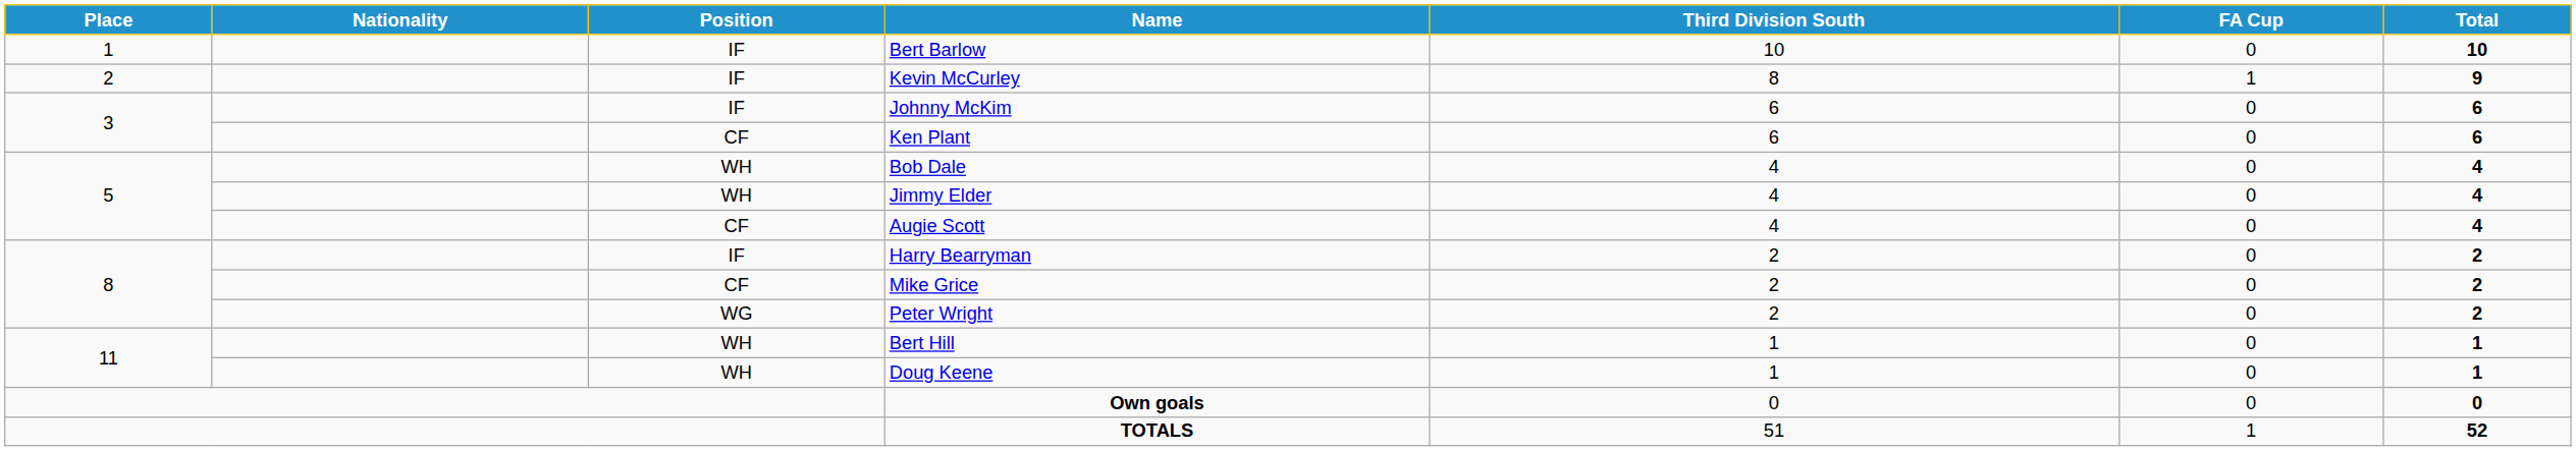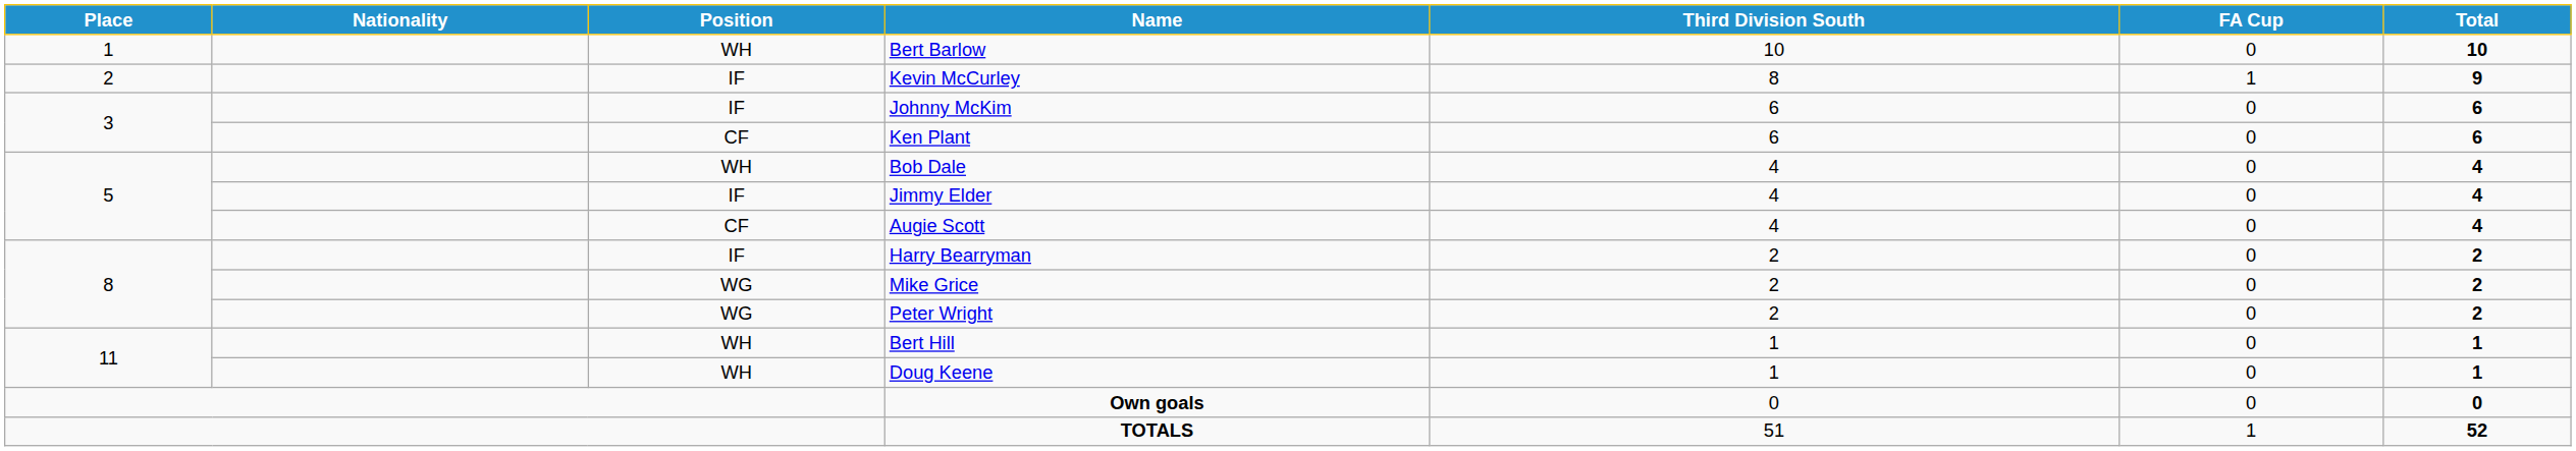 <table class="wikitable" style="text-align:center; font-size:90%; width:100%;">
 <tr>
 <th style="background:#2191CC; color:white; border:1px solid #F7C408; text-align:center;">Place</th>
 <th style="background:#2191CC; color:white; border:1px solid #F7C408; text-align:center;">Nationality</th>
 <th style="background:#2191CC; color:white; border:1px solid #F7C408; text-align:center;">Position</th>
 <th style="background:#2191CC; color:white; border:1px solid #F7C408; text-align:center;">Name</th>
 <th style="background:#2191CC; color:white; border:1px solid #F7C408; text-align:center;">Third Division South</th>
 <th style="background:#2191CC; color:white; border:1px solid #F7C408; text-align:center;">FA Cup</th>
 <th style="background:#2191CC; color:white; border:1px solid #F7C408; text-align:center;">Total</th>
 </tr>
 <tr>
 <td>1</td>
 <td></td>
-<td>IF</td>
+<td>WH</td>
 <td align="left"><a href='#'>Bert Barlow</a></td>
 <td>10</td>
 <td>0</td>
 <td><strong>10</strong></td>
 </tr>
 <tr>
 <td>2</td>
 <td></td>
 <td>IF</td>
 <td align="left"><a href='#'>Kevin McCurley</a></td>
 <td>8</td>
 <td>1</td>
 <td><strong>9</strong></td>
 </tr>
 <tr>
 <td rowspan="2">3</td>
 <td></td>
 <td>IF</td>
 <td align="left"><a href='#'>Johnny McKim</a></td>
 <td>6</td>
 <td>0</td>
 <td><strong>6</strong></td>
 </tr>
 <tr>
 <td></td>
 <td>CF</td>
 <td align="left"><a href='#'>Ken Plant</a></td>
 <td>6</td>
 <td>0</td>
 <td><strong>6</strong></td>
 </tr>
 <tr>
 <td rowspan="3">5</td>
 <td></td>
 <td>WH</td>
 <td align="left"><a href='#'>Bob Dale</a></td>
 <td>4</td>
 <td>0</td>
 <td><strong>4</strong></td>
 </tr>
 <tr>
 <td></td>
-<td>WH</td>
+<td>IF</td>
 <td align="left"><a href='#'>Jimmy Elder</a></td>
 <td>4</td>
 <td>0</td>
 <td><strong>4</strong></td>
 </tr>
 <tr>
 <td></td>
 <td>CF</td>
 <td align="left"><a href='#'>Augie Scott</a></td>
 <td>4</td>
 <td>0</td>
 <td><strong>4</strong></td>
 </tr>
 <tr>
 <td rowspan="3">8</td>
 <td></td>
 <td>IF</td>
 <td align="left"><a href='#'>Harry Bearryman</a></td>
 <td>2</td>
 <td>0</td>
 <td><strong>2</strong></td>
 </tr>
 <tr>
 <td></td>
-<td>CF</td>
+<td>WG</td>
 <td align="left"><a href='#'>Mike Grice</a></td>
 <td>2</td>
 <td>0</td>
 <td><strong>2</strong></td>
 </tr>
 <tr>
 <td></td>
 <td>WG</td>
 <td align="left"><a href='#'>Peter Wright</a></td>
 <td>2</td>
 <td>0</td>
 <td><strong>2</strong></td>
 </tr>
 <tr>
 <td rowspan="2">11</td>
 <td></td>
 <td>WH</td>
 <td align="left"><a href='#'>Bert Hill</a></td>
 <td>1</td>
 <td>0</td>
 <td><strong>1</strong></td>
 </tr>
 <tr>
 <td></td>
 <td>WH</td>
 <td align="left"><a href='#'>Doug Keene</a></td>
 <td>1</td>
 <td>0</td>
 <td><strong>1</strong></td>
 </tr>
 <tr>
 <td colspan="3"></td>
 <td><strong>Own goals</strong></td>
 <td>0</td>
 <td>0</td>
 <td><strong>0</strong></td>
 </tr>
 <tr>
 <td colspan="3"></td>
 <td><strong>TOTALS</strong></td>
 <td>51</td>
 <td>1</td>
 <td><strong>52</strong></td>
 </tr>
 </table>
